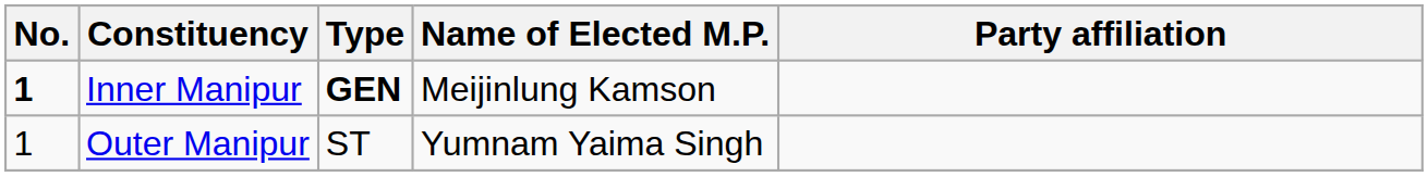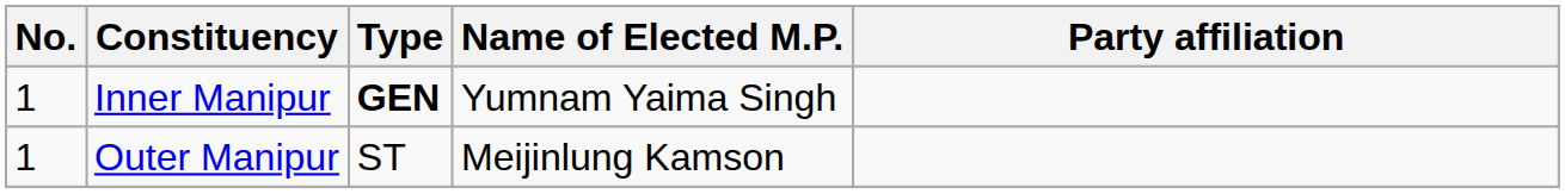 <table class="wikitable" style="font-size:95%;">
 <tr>
 <th>No.</th>
 <th>Constituency</th>
 <th>Type</th>
 <th>Name of Elected M.P.</th>
 <th colspan="2" style="width:18em">Party affiliation</th>
 </tr>
 <tr>
-<td><strong>1</strong></td>
+<td>1</td>
 <td><a href='#'>Inner Manipur</a></td>
 <td><strong>GEN</strong></td>
-<td>Meijinlung Kamson</td>
+<td>Yumnam Yaima Singh</td>
 <td></td>
 </tr>
 <tr>
 <td>1</td>
 <td><a href='#'>Outer Manipur</a></td>
 <td>ST</td>
-<td>Yumnam Yaima Singh</td>
+<td>Meijinlung Kamson</td>
 <td></td>
 </tr>
 <tr>
 </tr>
 </table>
